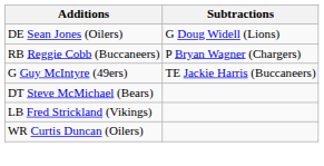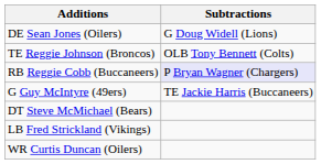 <table class="wikitable">
 <tr>
 <th>Additions</th>
 <th>Subtractions</th>
 </tr>
 <tr>
 <td>DE <a href='#'>Sean Jones</a> (Oilers)</td>
 <td>G <a href='#'>Doug Widell</a> (Lions)</td>
 </tr>
 <tr>
+<td>TE <a href='#'>Reggie Johnson</a> (Broncos)</td>
+<td>OLB <a href='#'>Tony Bennett</a> (Colts)</td>
+</tr>
+<tr>
 <td>RB <a href='#'>Reggie Cobb</a> (Buccaneers)</td>
-<td>P <a href='#'>Bryan Wagner</a> (Chargers)</td>
+<td style="background: lavender;">P <a href='#'>Bryan Wagner</a> (Chargers)</td>
 </tr>
 <tr>
 <td>G <a href='#'>Guy McIntyre</a> (49ers)</td>
 <td>TE <a href='#'>Jackie Harris</a> (Buccaneers)</td>
 </tr>
 <tr>
 <td>DT <a href='#'>Steve McMichael</a> (Bears)</td>
 <td></td>
 </tr>
 <tr>
 <td>LB <a href='#'>Fred Strickland</a> (Vikings)</td>
 <td></td>
 </tr>
 <tr>
 <td>WR <a href='#'>Curtis Duncan</a> (Oilers)</td>
 <td></td>
 </tr>
 </table>
